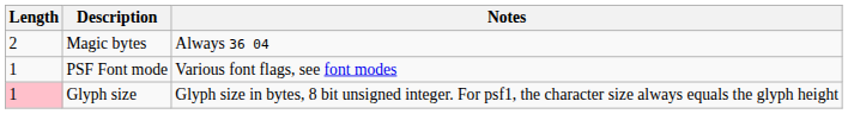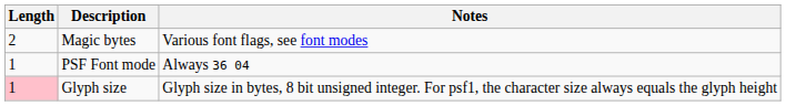 <table class="wikitable">
 <tr>
 <th>Length</th>
 <th>Description</th>
 <th>Notes</th>
 </tr>
 <tr>
 <td>2</td>
 <td>Magic bytes</td>
-<td>Always <code>36 04</code></td>
+<td>Various font flags, see <a href='#'>font modes</a></td>
 </tr>
 <tr>
 <td>1</td>
 <td>PSF Font mode</td>
-<td>Various font flags, see <a href='#'>font modes</a></td>
+<td>Always <code>36 04</code></td>
 </tr>
 <tr>
 <td style="background: pink;">1</td>
 <td>Glyph size</td>
 <td>Glyph size in bytes, 8 bit unsigned integer. For psf1, the character size always equals the glyph height</td>
 </tr>
 </table>
